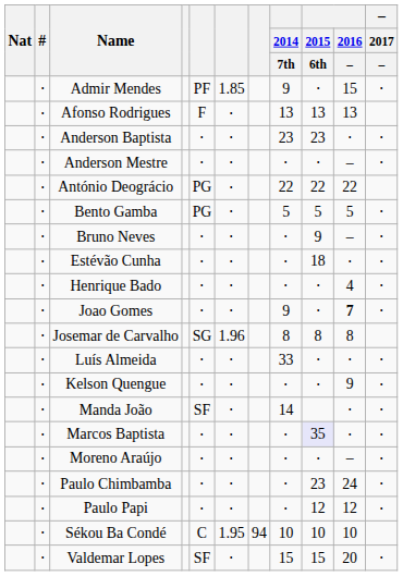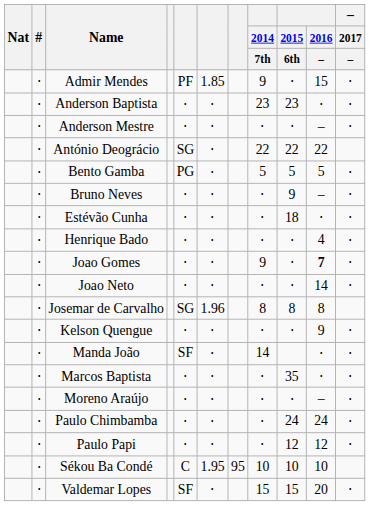 <table class="wikitable plainrowheaders sortable" style="text-align:center">
 <tr>
 <th scope="col" rowspan="3">Nat</th>
 <th scope="col" rowspan="3">#</th>
 <th scope="col" rowspan="3">Name</th>
 <th scope="col" rowspan="3"></th>
 <th scope="col" rowspan="3"></th>
 <th scope="col" rowspan="3"></th>
 <th scope="col" rowspan="3"></th>
 <th colspan="1"></th>
 <th colspan="2"></th>
 <th colspan="1">–</th>
 </tr>
 <tr>
 <th colspan="1"><small><a href='#'>2014</a></small></th>
 <th colspan="1"><small><a href='#'>2015</a></small></th>
 <th colspan="1"><small><a href='#'>2016</a></small></th>
 <th colspan="1"><small>2017</small></th>
 </tr>
 <tr>
 <th scope="col" rowspan="1"><small>7th</small></th>
 <th scope="col" rowspan="1"><small>6th</small></th>
 <th scope="col" rowspan="1"><small>–</small></th>
 <th scope="col" rowspan="1"><small>–</small></th>
 </tr>
 <tr>
 <td></td>
 <td>⋅</td>
 <td>Admir Mendes</td>
 <td></td>
 <td data-sort-value="4">PF</td>
 <td>1.85</td>
 <td></td>
 <td data-sort-value="09">9</td>
 <td>⋅</td>
 <td>15</td>
 <td>⋅</td>
 </tr>
 <tr>
 <td></td>
 <td>⋅</td>
-<td>Afonso Rodrigues</td>
-<td></td>
-<td data-sort-value="3">F</td>
-<td>⋅</td>
-<td></td>
-<td>13</td>
-<td>13</td>
-<td>13</td>
-<td data-sort-value="⋅"><a href='#'></a></td>
-</tr>
-<tr>
-<td></td>
-<td>⋅</td>
 <td>Anderson Baptista</td>
 <td></td>
 <td>⋅</td>
 <td>⋅</td>
 <td></td>
 <td>23</td>
 <td>23</td>
 <td>⋅</td>
 <td>⋅</td>
 </tr>
 <tr>
 <td></td>
 <td>⋅</td>
 <td>Anderson Mestre</td>
 <td></td>
 <td>⋅</td>
 <td>⋅</td>
 <td></td>
 <td>⋅</td>
 <td>⋅</td>
 <td>–</td>
 <td>⋅</td>
 </tr>
 <tr>
 <td></td>
 <td>⋅</td>
 <td>António Deográcio</td>
 <td></td>
-<td data-sort-value="1">PG</td>
+<td data-sort-value="2">SG</td>
 <td>⋅</td>
 <td></td>
 <td>22</td>
 <td>22</td>
 <td>22</td>
 <td data-sort-value="⋅"><a href='#'></a></td>
 </tr>
 <tr>
 <td></td>
 <td>⋅</td>
 <td>Bento Gamba</td>
 <td></td>
 <td data-sort-value="1">PG</td>
 <td>⋅</td>
 <td></td>
 <td data-sort-value="05">5</td>
 <td data-sort-value="05">5</td>
 <td data-sort-value="05">5</td>
 <td>⋅</td>
 </tr>
 <tr>
 <td></td>
 <td>⋅</td>
 <td>Bruno Neves</td>
 <td></td>
 <td>⋅</td>
 <td>⋅</td>
 <td></td>
 <td>⋅</td>
 <td data-sort-value="09">9</td>
 <td>–</td>
 <td>⋅</td>
 </tr>
 <tr>
 <td></td>
 <td>⋅</td>
 <td>Estévão Cunha</td>
 <td></td>
 <td>⋅</td>
 <td>⋅</td>
 <td></td>
 <td>⋅</td>
 <td>18</td>
 <td>⋅</td>
 <td>⋅</td>
 </tr>
 <tr>
 <td></td>
 <td>⋅</td>
 <td>Henrique Bado</td>
 <td></td>
 <td>⋅</td>
 <td>⋅</td>
 <td></td>
 <td>⋅</td>
 <td>⋅</td>
 <td data-sort-value="04">4</td>
 <td>⋅</td>
 </tr>
 <tr>
 <td></td>
 <td>⋅</td>
 <td>Joao Gomes</td>
 <td></td>
 <td>⋅</td>
 <td>⋅</td>
 <td></td>
 <td data-sort-value="09">9</td>
 <td>⋅</td>
 <td data-sort-value="07"><strong>7</strong></td>
 <td>⋅</td>
 </tr>
 <tr>
 <td></td>
 <td>⋅</td>
+<td>Joao Neto</td>
+<td></td>
+<td>⋅</td>
+<td>⋅</td>
+<td></td>
+<td>⋅</td>
+<td>⋅</td>
+<td>14</td>
+<td>⋅</td>
+</tr>
+<tr>
+<td></td>
+<td>⋅</td>
 <td>Josemar de Carvalho</td>
 <td></td>
 <td data-sort-value="2">SG</td>
 <td>1.96</td>
 <td></td>
 <td data-sort-value="08">8</td>
 <td data-sort-value="08">8</td>
 <td data-sort-value="08">8</td>
 <td data-sort-value="⋅"><a href='#'></a></td>
-</tr>
-<tr>
-<td></td>
-<td>⋅</td>
-<td>Luís Almeida</td>
-<td></td>
-<td>⋅</td>
-<td>⋅</td>
-<td></td>
-<td>33</td>
-<td>⋅</td>
-<td>⋅</td>
-<td>⋅</td>
 </tr>
 <tr>
 <td></td>
 <td>⋅</td>
 <td>Kelson Quengue</td>
 <td></td>
 <td>⋅</td>
 <td>⋅</td>
 <td></td>
 <td>⋅</td>
 <td>⋅</td>
 <td data-sort-value="09">9</td>
 <td>⋅</td>
 </tr>
 <tr>
 <td></td>
 <td>⋅</td>
 <td>Manda João</td>
 <td></td>
 <td data-sort-value="3">SF</td>
 <td>⋅</td>
 <td></td>
 <td>14</td>
 <td data-sort-value="⋅"><a href='#'></a></td>
 <td>⋅</td>
 <td>⋅</td>
 </tr>
 <tr>
 <td></td>
 <td>⋅</td>
 <td>Marcos Baptista</td>
 <td></td>
 <td>⋅</td>
 <td>⋅</td>
 <td></td>
 <td>⋅</td>
-<td style="background: lavender;">35</td>
+<td>35</td>
 <td>⋅</td>
 <td>⋅</td>
 </tr>
 <tr>
 <td></td>
 <td>⋅</td>
 <td>Moreno Araújo</td>
 <td></td>
 <td>⋅</td>
 <td>⋅</td>
 <td></td>
 <td>⋅</td>
 <td>⋅</td>
 <td>–</td>
 <td>⋅</td>
 </tr>
 <tr>
 <td></td>
 <td>⋅</td>
 <td>Paulo Chimbamba</td>
 <td></td>
 <td>⋅</td>
 <td>⋅</td>
 <td></td>
 <td>⋅</td>
-<td>23</td>
+<td>24</td>
 <td>24</td>
 <td>⋅</td>
 </tr>
 <tr>
 <td></td>
 <td>⋅</td>
 <td>Paulo Papi</td>
 <td></td>
 <td>⋅</td>
 <td>⋅</td>
 <td></td>
 <td>⋅</td>
 <td>12</td>
 <td>12</td>
 <td>⋅</td>
 </tr>
 <tr>
 <td></td>
 <td>⋅</td>
 <td>Sékou Ba Condé</td>
 <td></td>
 <td>C</td>
 <td>1.95</td>
-<td>94</td>
+<td>95</td>
 <td>10</td>
 <td>10</td>
 <td>10</td>
 <td data-sort-value="⋅"><a href='#'></a></td>
 </tr>
 <tr>
 <td></td>
 <td>⋅</td>
 <td>Valdemar Lopes</td>
 <td></td>
 <td data-sort-value="3">SF</td>
 <td>⋅</td>
 <td></td>
 <td>15</td>
 <td>15</td>
 <td>20</td>
 <td>⋅</td>
 </tr>
 </table>
